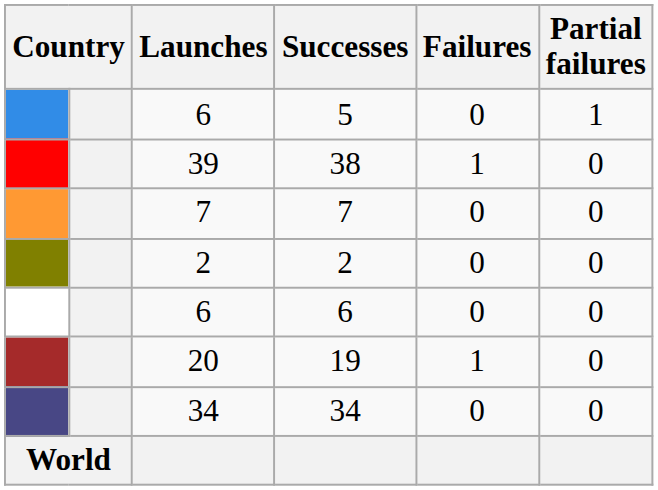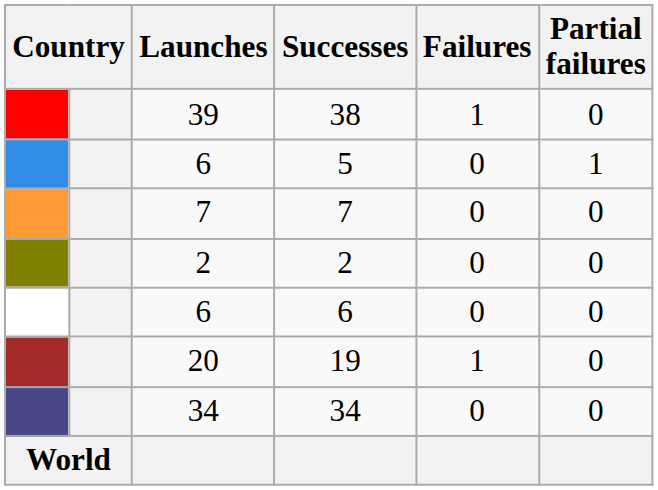 <table class="wikitable sortable" style="text-align:center;">
 <tr>
 <th colspan=2>Country</th>
 <th>Launches</th>
 <th>Successes</th>
 <th>Failures</th>
 <th>Partial <br> failures</th>
 </tr>
 <tr>
+<th style="background:#ff0000;"></th>
+<th style="text-align:left;"></th>
+<td>39</td>
+<td>38</td>
+<td>1</td>
+<td>0</td>
+</tr>
+<tr>
 <th style="background:#318ce7;"></th>
 <th style="text-align:left;"></th>
 <td>6</td>
 <td>5</td>
 <td>0</td>
 <td>1</td>
-</tr>
-<tr>
-<th style="background:#ff0000;"></th>
-<th style="text-align:left;"></th>
-<td>39</td>
-<td>38</td>
-<td>1</td>
-<td>0</td>
 </tr>
 <tr>
 <th style="background:#ff9933;"></th>
 <th style="text-align:left;"></th>
 <td>7</td>
 <td>7</td>
 <td>0</td>
 <td>0</td>
 </tr>
 <tr>
 <th style="background:#808000;"></th>
 <th style="text-align:left;"></th>
 <td>2</td>
 <td>2</td>
 <td>0</td>
 <td>0</td>
 </tr>
 <tr>
 <th style="background:#ffffff;"></th>
 <th style="text-align:left;"></th>
 <td>6</td>
 <td>6</td>
 <td>0</td>
 <td>0</td>
 </tr>
 <tr>
 <th style="background:#a52a2a;"></th>
 <th style="text-align:left;"></th>
 <td>20</td>
 <td>19</td>
 <td>1</td>
 <td>0</td>
 </tr>
 <tr>
 <th style="background:#484785;"></th>
 <th style="text-align:left;"></th>
 <td>34</td>
 <td>34</td>
 <td>0</td>
 <td>0</td>
 </tr>
 <tr class="sortbottom">
 <th colspan="2">World</th>
 <th></th>
 <th></th>
 <th></th>
 <th></th>
 </tr>
 </table>
